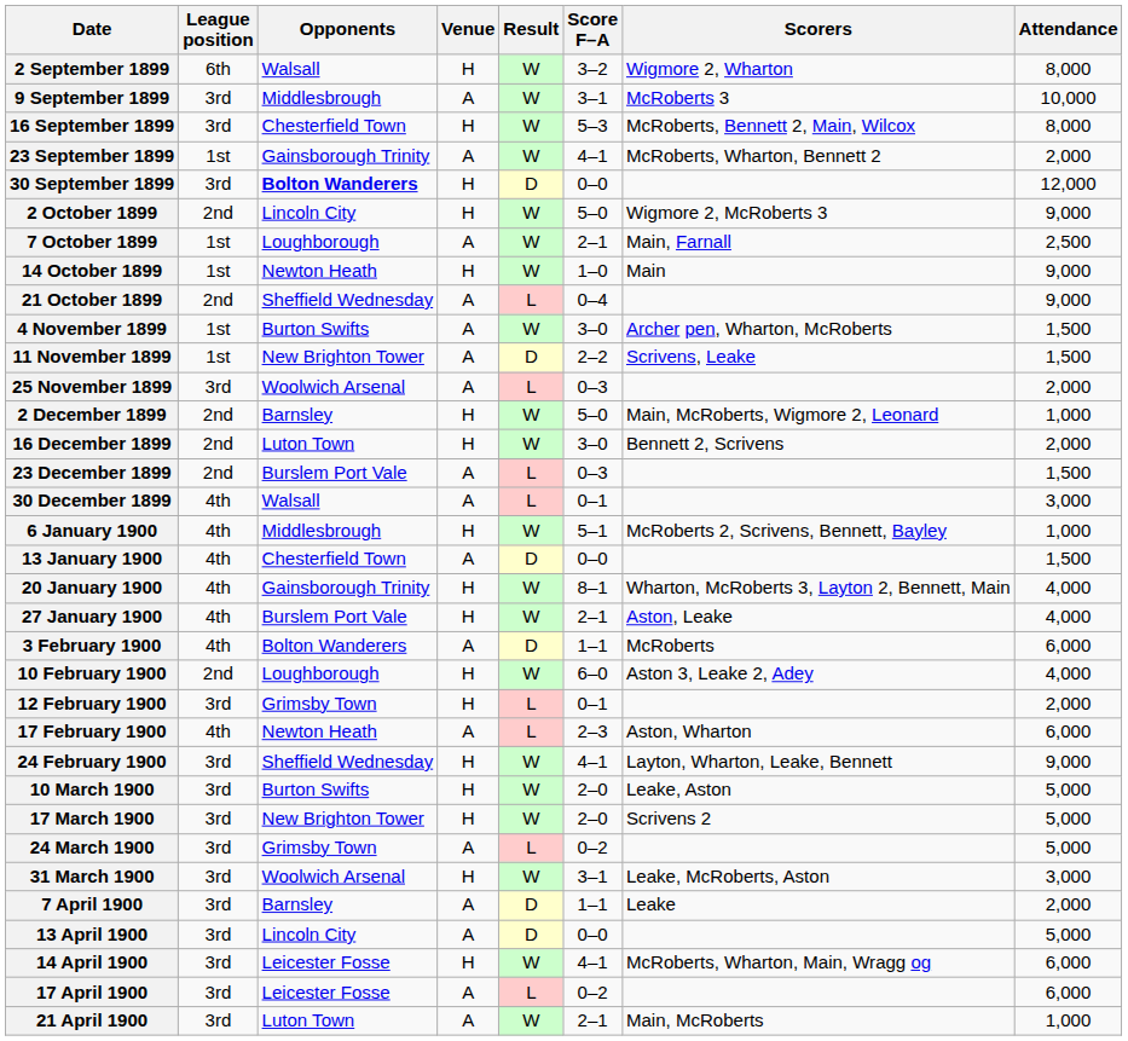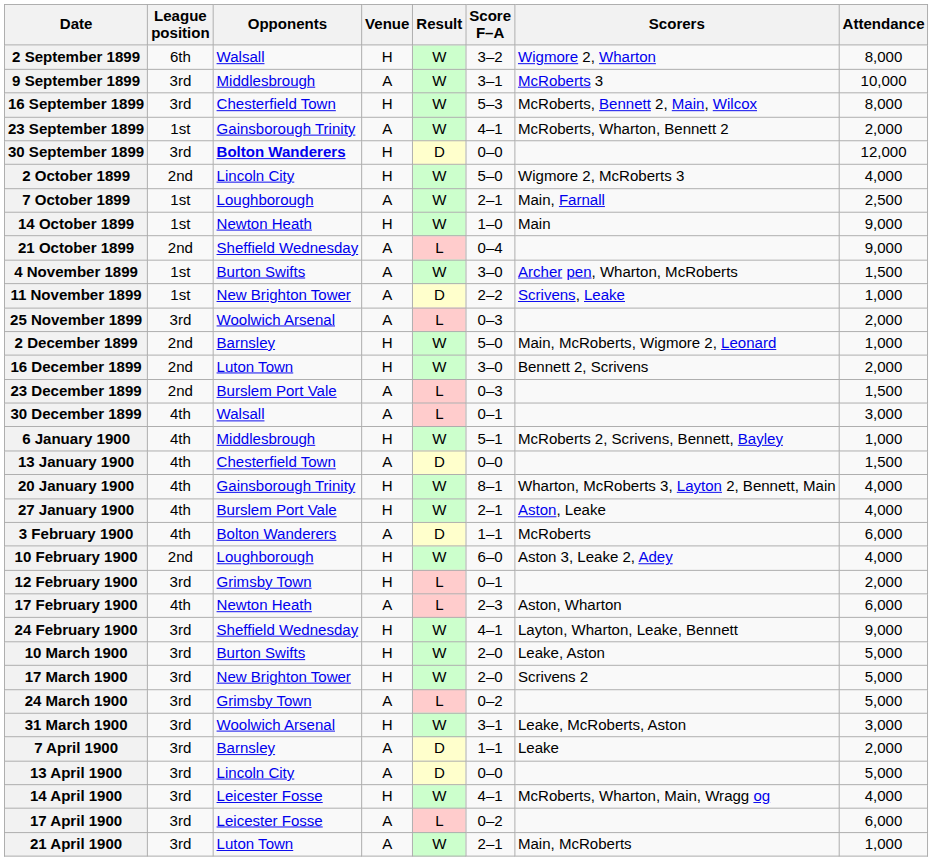 <table class="wikitable plainrowheaders sortable" style=text-align:center>
 <tr>
 <th scope=col>Date</th>
 <th scope=col data-sort-type=number>League<br>position</th>
 <th scope=col>Opponents</th>
 <th scope=col>Venue</th>
 <th scope=col>Result</th>
 <th scope=col>Score<br>F–A</th>
 <th scope=col class="unsortable">Scorers</th>
 <th scope=col>Attendance</th>
 </tr>
 <tr>
 <th scope=row>2 September 1899</th>
 <td>6th</td>
 <td style=text-align:left><a href='#'>Walsall</a></td>
 <td>H</td>
 <td style=background:#cfc>W</td>
 <td>3–2</td>
 <td style=text-align:left><a href='#'>Wigmore</a> 2, <a href='#'>Wharton</a></td>
 <td>8,000</td>
 </tr>
 <tr>
 <th scope=row>9 September 1899</th>
 <td>3rd</td>
 <td style=text-align:left><a href='#'>Middlesbrough</a></td>
 <td>A</td>
 <td style=background:#cfc>W</td>
 <td>3–1</td>
 <td style=text-align:left><a href='#'>McRoberts</a> 3</td>
 <td>10,000</td>
 </tr>
 <tr>
 <th scope=row>16 September 1899</th>
 <td>3rd</td>
 <td style=text-align:left><a href='#'>Chesterfield Town</a></td>
 <td>H</td>
 <td style=background:#cfc>W</td>
 <td>5–3</td>
 <td style=text-align:left>McRoberts, <a href='#'>Bennett</a> 2, <a href='#'>Main</a>, <a href='#'>Wilcox</a></td>
 <td>8,000</td>
 </tr>
 <tr>
 <th scope=row>23 September 1899</th>
 <td>1st</td>
 <td style=text-align:left><a href='#'>Gainsborough Trinity</a></td>
 <td>A</td>
 <td style=background:#cfc>W</td>
 <td>4–1</td>
 <td style=text-align:left>McRoberts, Wharton, Bennett 2</td>
 <td>2,000</td>
 </tr>
 <tr>
 <th scope=row>30 September 1899</th>
 <td>3rd</td>
 <td style=text-align:left><strong><a href='#'>Bolton Wanderers</a></strong></td>
 <td>H</td>
 <td style=background:#ffc>D</td>
 <td>0–0</td>
 <td></td>
 <td>12,000</td>
 </tr>
 <tr>
 <th scope=row>2 October 1899</th>
 <td>2nd</td>
 <td style=text-align:left><a href='#'>Lincoln City</a></td>
 <td>H</td>
 <td style=background:#cfc>W</td>
 <td>5–0</td>
 <td style=text-align:left>Wigmore 2, McRoberts 3</td>
-<td>9,000</td>
+<td>4,000</td>
 </tr>
 <tr>
 <th scope=row>7 October 1899</th>
 <td>1st</td>
 <td style=text-align:left><a href='#'>Loughborough</a></td>
 <td>A</td>
 <td style=background:#cfc>W</td>
 <td>2–1</td>
 <td style=text-align:left>Main, <a href='#'>Farnall</a></td>
 <td>2,500</td>
 </tr>
 <tr>
 <th scope=row>14 October 1899</th>
 <td>1st</td>
 <td style=text-align:left><a href='#'>Newton Heath</a></td>
 <td>H</td>
 <td style=background:#cfc>W</td>
 <td>1–0</td>
 <td style=text-align:left>Main</td>
 <td>9,000</td>
 </tr>
 <tr>
 <th scope=row>21 October 1899</th>
 <td>2nd</td>
 <td style=text-align:left><a href='#'>Sheffield Wednesday</a></td>
 <td>A</td>
 <td style=background:#fcc>L</td>
 <td>0–4</td>
 <td></td>
 <td>9,000</td>
 </tr>
 <tr>
 <th scope=row>4 November 1899</th>
 <td>1st</td>
 <td style=text-align:left><a href='#'>Burton Swifts</a></td>
 <td>A</td>
 <td style=background:#cfc>W</td>
 <td>3–0</td>
 <td style=text-align:left><a href='#'>Archer</a> <a href='#'>pen</a>, Wharton, McRoberts</td>
 <td>1,500</td>
 </tr>
 <tr>
 <th scope=row>11 November 1899</th>
 <td>1st</td>
 <td style=text-align:left><a href='#'>New Brighton Tower</a></td>
 <td>A</td>
 <td style=background:#ffc>D</td>
 <td>2–2</td>
 <td style=text-align:left><a href='#'>Scrivens</a>, <a href='#'>Leake</a></td>
-<td>1,500</td>
+<td>1,000</td>
 </tr>
 <tr>
 <th scope=row>25 November 1899</th>
 <td>3rd</td>
 <td style=text-align:left><a href='#'>Woolwich Arsenal</a></td>
 <td>A</td>
 <td style=background:#fcc>L</td>
 <td>0–3</td>
 <td></td>
 <td>2,000</td>
 </tr>
 <tr>
 <th scope=row>2 December 1899</th>
 <td>2nd</td>
 <td style=text-align:left><a href='#'>Barnsley</a></td>
 <td>H</td>
 <td style=background:#cfc>W</td>
 <td>5–0</td>
 <td style=text-align:left>Main, McRoberts, Wigmore 2, <a href='#'>Leonard</a></td>
 <td>1,000</td>
 </tr>
 <tr>
 <th scope=row>16 December 1899</th>
 <td>2nd</td>
 <td style=text-align:left><a href='#'>Luton Town</a></td>
 <td>H</td>
 <td style=background:#cfc>W</td>
 <td>3–0</td>
 <td style=text-align:left>Bennett 2, Scrivens</td>
 <td>2,000</td>
 </tr>
 <tr>
 <th scope=row>23 December 1899</th>
 <td>2nd</td>
 <td style=text-align:left><a href='#'>Burslem Port Vale</a></td>
 <td>A</td>
 <td style=background:#fcc>L</td>
 <td>0–3</td>
 <td></td>
 <td>1,500</td>
 </tr>
 <tr>
 <th scope=row>30 December 1899</th>
 <td>4th</td>
 <td style=text-align:left><a href='#'>Walsall</a></td>
 <td>A</td>
 <td style=background:#fcc>L</td>
 <td>0–1</td>
 <td></td>
 <td>3,000</td>
 </tr>
 <tr>
 <th scope=row>6 January 1900</th>
 <td>4th</td>
 <td style=text-align:left><a href='#'>Middlesbrough</a></td>
 <td>H</td>
 <td style=background:#cfc>W</td>
 <td>5–1</td>
 <td style=text-align:left>McRoberts 2, Scrivens, Bennett, <a href='#'>Bayley</a></td>
 <td>1,000</td>
 </tr>
 <tr>
 <th scope=row>13 January 1900</th>
 <td>4th</td>
 <td style=text-align:left><a href='#'>Chesterfield Town</a></td>
 <td>A</td>
 <td style=background:#ffc>D</td>
 <td>0–0</td>
 <td></td>
 <td>1,500</td>
 </tr>
 <tr>
 <th scope=row>20 January 1900</th>
 <td>4th</td>
 <td style=text-align:left><a href='#'>Gainsborough Trinity</a></td>
 <td>H</td>
 <td style=background:#cfc>W</td>
 <td>8–1</td>
 <td style=text-align:left>Wharton, McRoberts 3, <a href='#'>Layton</a> 2, Bennett, Main</td>
 <td>4,000</td>
 </tr>
 <tr>
 <th scope=row>27 January 1900</th>
 <td>4th</td>
 <td style=text-align:left><a href='#'>Burslem Port Vale</a></td>
 <td>H</td>
 <td style=background:#cfc>W</td>
 <td>2–1</td>
 <td style=text-align:left><a href='#'>Aston</a>, Leake</td>
 <td>4,000</td>
 </tr>
 <tr>
 <th scope=row>3 February 1900</th>
 <td>4th</td>
 <td style=text-align:left><a href='#'>Bolton Wanderers</a></td>
 <td>A</td>
 <td style=background:#ffc>D</td>
 <td>1–1</td>
 <td style=text-align:left>McRoberts</td>
 <td>6,000</td>
 </tr>
 <tr>
 <th scope=row>10 February 1900</th>
 <td>2nd</td>
 <td style=text-align:left><a href='#'>Loughborough</a></td>
 <td>H</td>
 <td style=background:#cfc>W</td>
 <td>6–0</td>
 <td style=text-align:left>Aston 3, Leake 2, <a href='#'>Adey</a></td>
 <td>4,000</td>
 </tr>
 <tr>
 <th scope=row>12 February 1900</th>
 <td>3rd</td>
 <td style=text-align:left><a href='#'>Grimsby Town</a></td>
 <td>H</td>
 <td style=background:#fcc>L</td>
 <td>0–1</td>
 <td></td>
 <td>2,000</td>
 </tr>
 <tr>
 <th scope=row>17 February 1900</th>
 <td>4th</td>
 <td style=text-align:left><a href='#'>Newton Heath</a></td>
 <td>A</td>
 <td style=background:#fcc>L</td>
 <td>2–3</td>
 <td style=text-align:left>Aston, Wharton</td>
 <td>6,000</td>
 </tr>
 <tr>
 <th scope=row>24 February 1900</th>
 <td>3rd</td>
 <td style=text-align:left><a href='#'>Sheffield Wednesday</a></td>
 <td>H</td>
 <td style=background:#cfc>W</td>
 <td>4–1</td>
 <td style=text-align:left>Layton, Wharton, Leake, Bennett</td>
 <td>9,000</td>
 </tr>
 <tr>
 <th scope=row>10 March 1900</th>
 <td>3rd</td>
 <td style=text-align:left><a href='#'>Burton Swifts</a></td>
 <td>H</td>
 <td style=background:#cfc>W</td>
 <td>2–0</td>
 <td style=text-align:left>Leake, Aston</td>
 <td>5,000</td>
 </tr>
 <tr>
 <th scope=row>17 March 1900</th>
 <td>3rd</td>
 <td style=text-align:left><a href='#'>New Brighton Tower</a></td>
 <td>H</td>
 <td style=background:#cfc>W</td>
 <td>2–0</td>
 <td style=text-align:left>Scrivens 2</td>
 <td>5,000</td>
 </tr>
 <tr>
 <th scope=row>24 March 1900</th>
 <td>3rd</td>
 <td style=text-align:left><a href='#'>Grimsby Town</a></td>
 <td>A</td>
 <td style=background:#fcc>L</td>
 <td>0–2</td>
 <td></td>
 <td>5,000</td>
 </tr>
 <tr>
 <th scope=row>31 March 1900</th>
 <td>3rd</td>
 <td style=text-align:left><a href='#'>Woolwich Arsenal</a></td>
 <td>H</td>
 <td style=background:#cfc>W</td>
 <td>3–1</td>
 <td style=text-align:left>Leake, McRoberts, Aston</td>
 <td>3,000</td>
 </tr>
 <tr>
 <th scope=row>7 April 1900</th>
 <td>3rd</td>
 <td style=text-align:left><a href='#'>Barnsley</a></td>
 <td>A</td>
 <td style=background:#ffc>D</td>
 <td>1–1</td>
 <td style=text-align:left>Leake</td>
 <td>2,000</td>
 </tr>
 <tr>
 <th scope=row>13 April 1900</th>
 <td>3rd</td>
 <td style=text-align:left><a href='#'>Lincoln City</a></td>
 <td>A</td>
 <td style=background:#ffc>D</td>
 <td>0–0</td>
 <td></td>
 <td>5,000</td>
 </tr>
 <tr>
 <th scope=row>14 April 1900</th>
 <td>3rd</td>
 <td style=text-align:left><a href='#'>Leicester Fosse</a></td>
 <td>H</td>
 <td style=background:#cfc>W</td>
 <td>4–1</td>
 <td style=text-align:left>McRoberts, Wharton, Main, Wragg <a href='#'>og</a></td>
-<td>6,000</td>
+<td>4,000</td>
 </tr>
 <tr>
 <th scope=row>17 April 1900</th>
 <td>3rd</td>
 <td style=text-align:left><a href='#'>Leicester Fosse</a></td>
 <td>A</td>
 <td style=background:#fcc>L</td>
 <td>0–2</td>
 <td></td>
 <td>6,000</td>
 </tr>
 <tr>
 <th scope=row>21 April 1900</th>
 <td>3rd</td>
 <td style=text-align:left><a href='#'>Luton Town</a></td>
 <td>A</td>
 <td style=background:#cfc>W</td>
 <td>2–1</td>
 <td style=text-align:left>Main, McRoberts</td>
 <td>1,000</td>
 </tr>
 </table>
